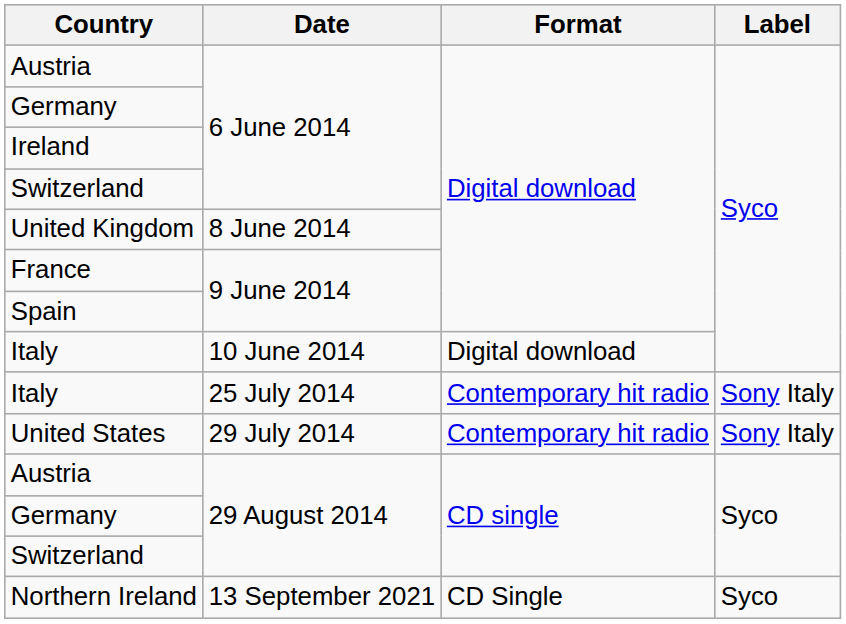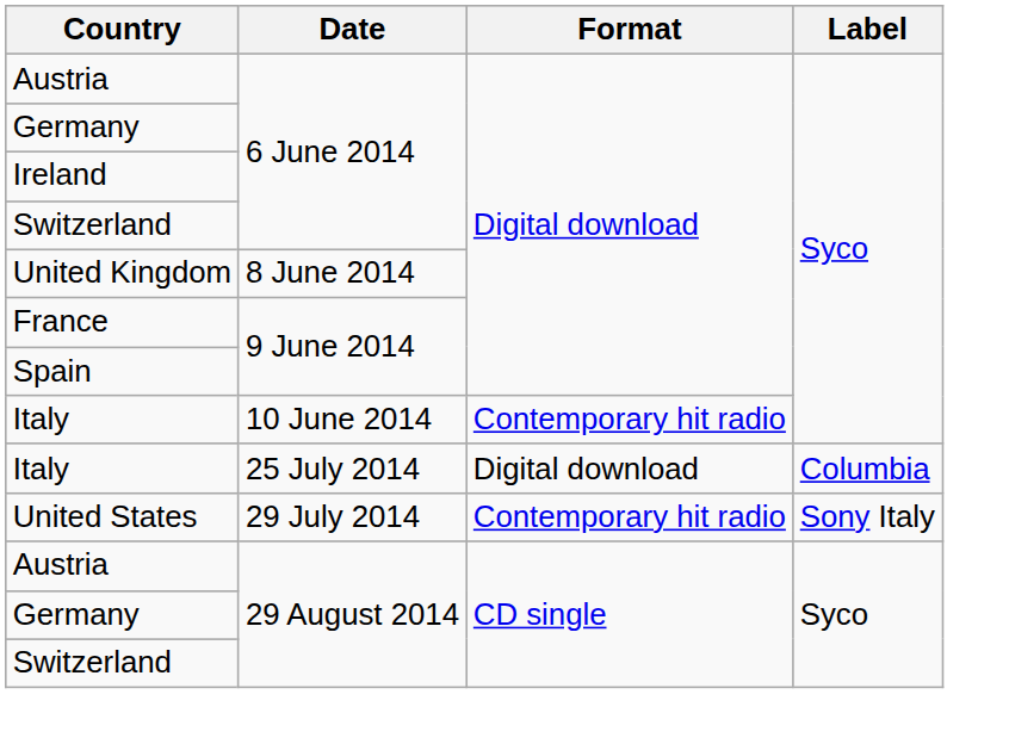 <table class="wikitable sortable plainrowheaders">
 <tr>
 <th scope="col">Country</th>
 <th scope="col">Date</th>
 <th scope="col">Format</th>
 <th scope="col">Label</th>
 </tr>
 <tr>
 <td>Austria</td>
 <td rowspan="4">6 June 2014</td>
 <td rowspan="7"><a href='#'>Digital download</a></td>
 <td rowspan="8"><a href='#'>Syco</a></td>
 </tr>
 <tr>
 <td>Germany</td>
 </tr>
 <tr>
 <td>Ireland</td>
 </tr>
 <tr>
 <td>Switzerland</td>
 </tr>
 <tr>
 <td>United Kingdom</td>
 <td>8 June 2014</td>
 </tr>
 <tr>
 <td>France</td>
 <td rowspan="2">9 June 2014</td>
 </tr>
 <tr>
 <td>Spain</td>
 </tr>
 <tr>
 <td>Italy</td>
 <td>10 June 2014</td>
-<td>Digital download</td>
+<td><a href='#'>Contemporary hit radio</a></td>
 </tr>
 <tr>
 <td>Italy</td>
 <td>25 July 2014</td>
-<td><a href='#'>Contemporary hit radio</a></td>
-<td><a href='#'>Sony</a> Italy</td>
+<td>Digital download</td>
+<td><a href='#'>Columbia</a></td>
 </tr>
 <tr>
 <td>United States</td>
 <td>29 July 2014</td>
 <td><a href='#'>Contemporary hit radio</a></td>
 <td><a href='#'>Sony</a> Italy</td>
 </tr>
 <tr>
 <td>Austria</td>
 <td rowspan="3">29 August 2014</td>
 <td rowspan="3"><a href='#'>CD single</a></td>
 <td rowspan="3">Syco</td>
 </tr>
 <tr>
 <td>Germany</td>
 </tr>
 <tr>
 <td>Switzerland</td>
 </tr>
-<tr>
-<td>Northern Ireland</td>
-<td>13 September 2021</td>
-<td>CD Single</td>
-<td>Syco</td>
-</tr>
 </table>
